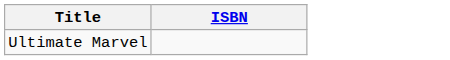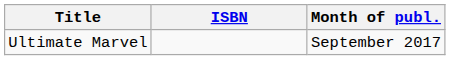 <table class="wikitable">
 <tr>
 <th>Title</th>
 <th width="125"><a href='#'>ISBN</a></th>
+<th>Month of <a href='#'>publ.</a></th>
 </tr>
 <tr align="center">
 <td align="left">Ultimate Marvel</td>
 <td></td>
+<td align="right">September 2017</td>
 </tr>
 </table>
